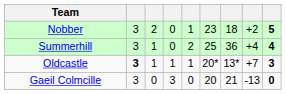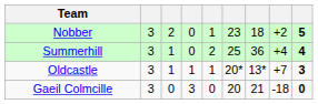 <table class="wikitable" style="text-align:center">
 <tr>
 <th style="width:175px;">Team</th>
 <th width="20"></th>
 <th width="20"></th>
 <th width="20"></th>
 <th width="20"></th>
 <th width="20"></th>
 <th width="20"></th>
 <th width="20"></th>
 <th width="20"></th>
 </tr>
 <tr style="background:#cfc;">
 <td><a href='#'>Nobber</a></td>
 <td>3</td>
 <td>2</td>
 <td>0</td>
 <td>1</td>
 <td>23</td>
 <td>18</td>
 <td>+2</td>
 <td><strong>5</strong></td>
 </tr>
 <tr style="background:#cfc;">
 <td><a href='#'>Summerhill</a></td>
 <td>3</td>
 <td>1</td>
 <td>0</td>
 <td>2</td>
 <td>25</td>
 <td>36</td>
 <td>+4</td>
 <td><strong>4</strong></td>
 </tr>
 <tr>
 <td><a href='#'>Oldcastle</a></td>
-<td><strong>3</strong></td>
+<td>3</td>
 <td>1</td>
 <td>1</td>
 <td>1</td>
 <td>20*</td>
 <td>13*</td>
 <td>+7</td>
 <td><strong>3</strong></td>
 </tr>
 <tr>
 <td><a href='#'>Gaeil Colmcille</a></td>
 <td>3</td>
 <td>0</td>
 <td>3</td>
 <td>0</td>
 <td>20</td>
 <td>21</td>
-<td>-13</td>
+<td>-18</td>
 <td><strong>0</strong></td>
 </tr>
 </table>
